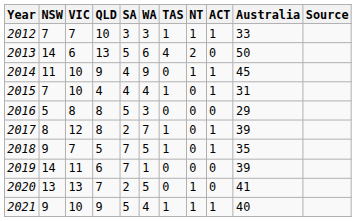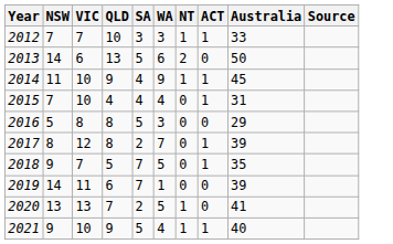 <table class="wikitable sortable">
 <tr>
 <th>Year</th>
 <th>NSW</th>
 <th>VIC</th>
 <th>QLD</th>
 <th>SA</th>
 <th>WA</th>
-<th>TAS</th>
 <th>NT</th>
 <th>ACT</th>
 <th>Australia</th>
 <th>Source</th>
 </tr>
 <tr>
 <td><em>2012</em></td>
 <td>7</td>
 <td>7</td>
 <td>10</td>
 <td>3</td>
 <td>3</td>
 <td>1</td>
 <td>1</td>
-<td>1</td>
 <td>33</td>
 <td></td>
 </tr>
 <tr>
 <td><em>2013</em></td>
 <td>14</td>
 <td>6</td>
 <td>13</td>
 <td>5</td>
 <td>6</td>
-<td>4</td>
 <td>2</td>
 <td>0</td>
 <td>50</td>
 <td></td>
 </tr>
 <tr>
 <td><em>2014</em></td>
 <td>11</td>
 <td>10</td>
 <td>9</td>
 <td>4</td>
 <td>9</td>
-<td>0</td>
 <td>1</td>
 <td>1</td>
 <td>45</td>
 <td></td>
 </tr>
 <tr>
 <td><em>2015</em></td>
 <td>7</td>
 <td>10</td>
 <td>4</td>
 <td>4</td>
 <td>4</td>
-<td>1</td>
 <td>0</td>
 <td>1</td>
 <td>31</td>
 <td></td>
 </tr>
 <tr>
 <td><em>2016</em></td>
 <td>5</td>
 <td>8</td>
 <td>8</td>
 <td>5</td>
 <td>3</td>
 <td>0</td>
 <td>0</td>
-<td>0</td>
 <td>29</td>
 <td></td>
 </tr>
 <tr>
 <td><em>2017</em></td>
 <td>8</td>
 <td>12</td>
 <td>8</td>
 <td>2</td>
 <td>7</td>
-<td>1</td>
 <td>0</td>
 <td>1</td>
 <td>39</td>
 <td></td>
 </tr>
 <tr>
 <td><em>2018</em></td>
 <td>9</td>
 <td>7</td>
 <td>5</td>
 <td>7</td>
 <td>5</td>
-<td>1</td>
 <td>0</td>
 <td>1</td>
 <td>35</td>
 <td></td>
 </tr>
 <tr>
 <td><em>2019</em></td>
 <td>14</td>
 <td>11</td>
 <td>6</td>
 <td>7</td>
 <td>1</td>
 <td>0</td>
 <td>0</td>
-<td>0</td>
 <td>39</td>
 <td></td>
 </tr>
 <tr>
 <td><em>2020</em></td>
 <td>13</td>
 <td>13</td>
 <td>7</td>
 <td>2</td>
 <td>5</td>
-<td>0</td>
 <td>1</td>
 <td>0</td>
 <td>41</td>
 <td></td>
 </tr>
 <tr>
 <td><em>2021</em></td>
 <td>9</td>
 <td>10</td>
 <td>9</td>
 <td>5</td>
 <td>4</td>
 <td>1</td>
 <td>1</td>
-<td>1</td>
 <td>40</td>
 <td></td>
 </tr>
 </table>
